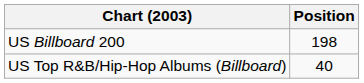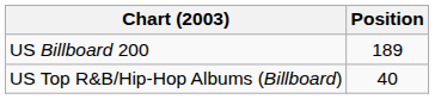 <table class="wikitable sortable plainrowheaders">
 <tr>
 <th>Chart (2003)</th>
 <th>Position</th>
 </tr>
 <tr>
 <td>US <em>Billboard</em> 200</td>
-<td style="text-align:center">198</td>
+<td style="text-align:center">189</td>
 </tr>
 <tr>
 <td>US Top R&B/Hip-Hop Albums (<em>Billboard</em>)</td>
 <td style="text-align:center">40</td>
 </tr>
 </table>
